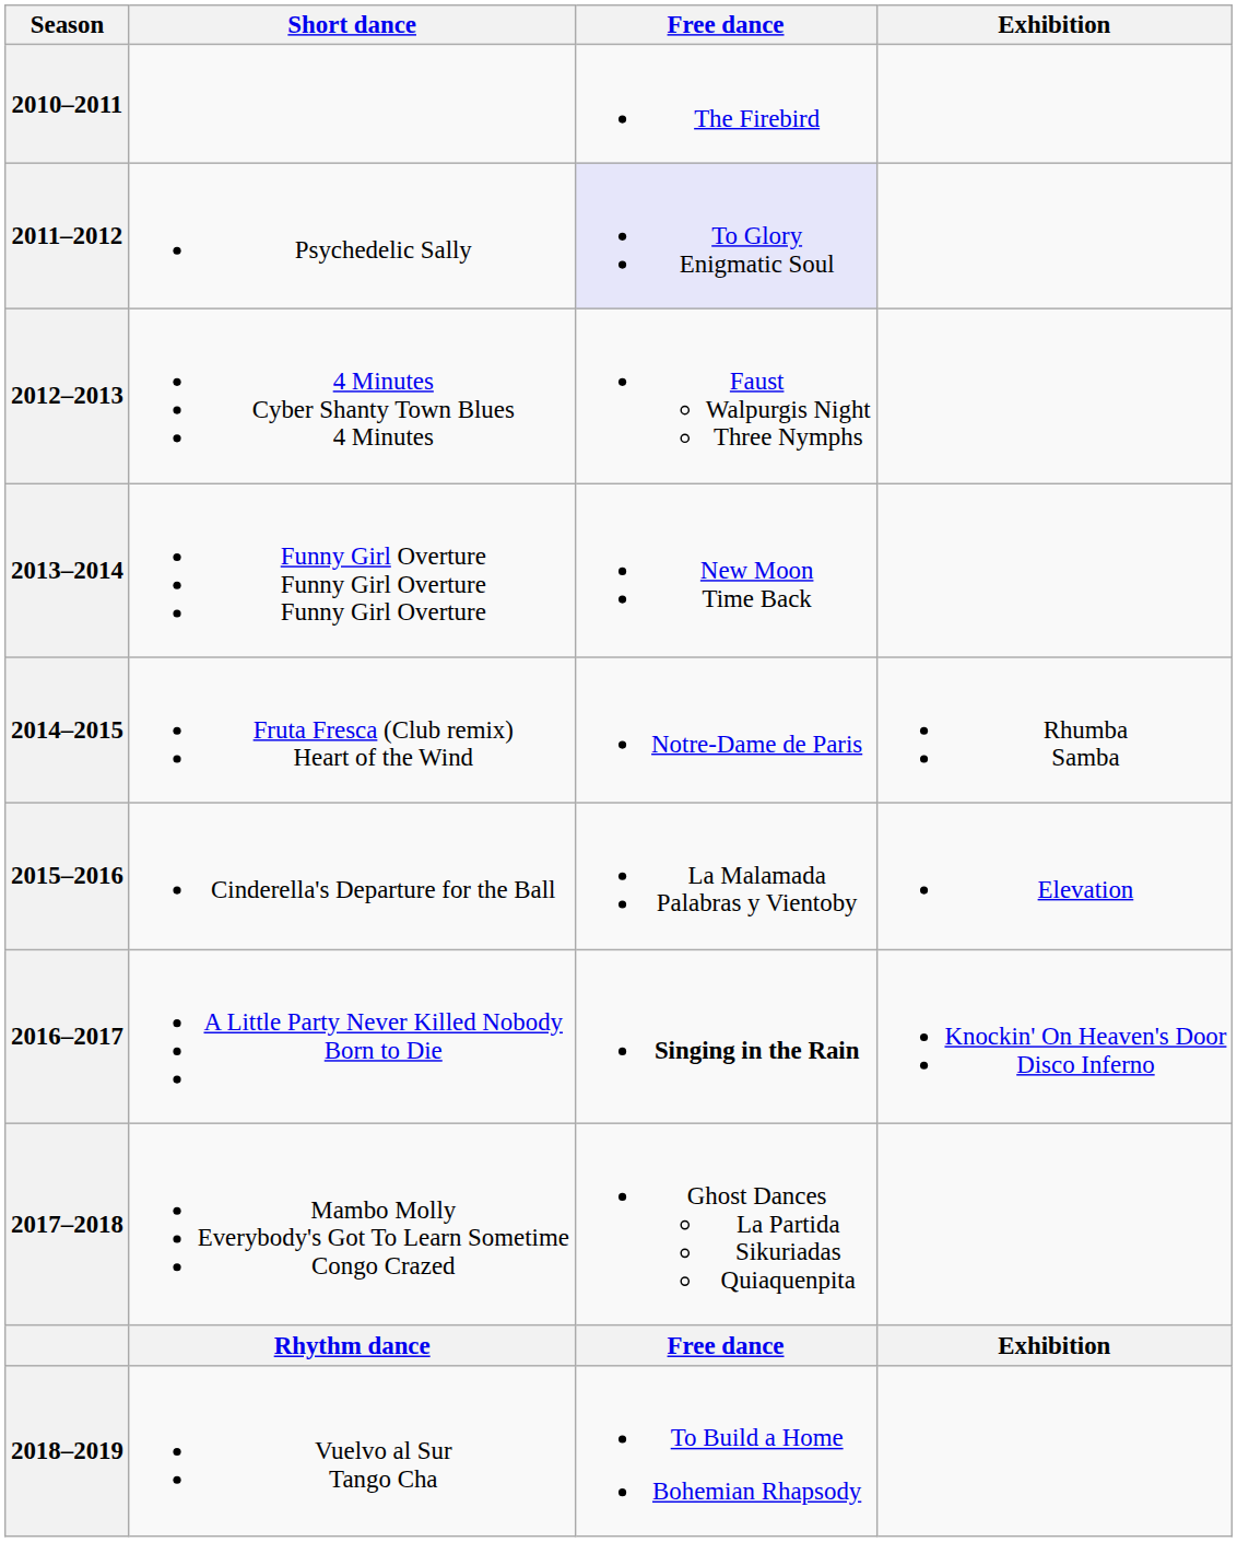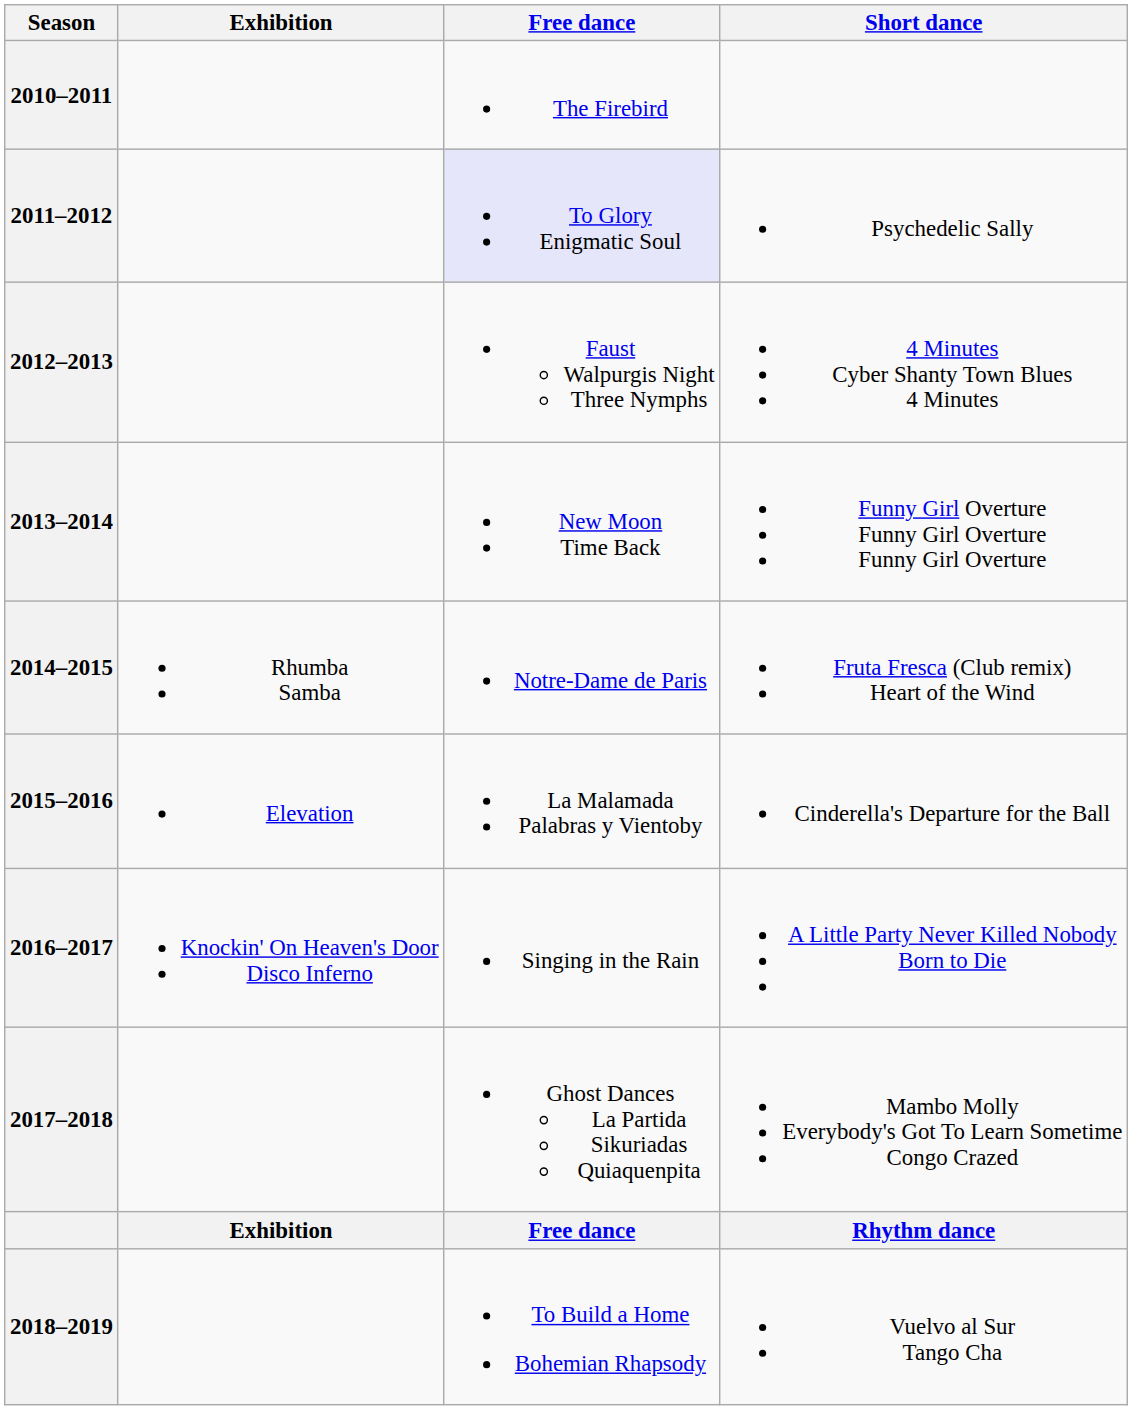 <table class="wikitable" style="text-align:center">
 <tr>
 <th>Season</th>
+<th>Exhibition</th>
+<th><a href='#'>Free dance</a></th>
 <th><a href='#'>Short dance</a></th>
-<th><a href='#'>Free dance</a></th>
-<th>Exhibition</th>
 </tr>
 <tr>
 <th>2010–2011 <br> </th>
 <td></td>
 <td><br><ul><li><a href='#'>The Firebird</a> <br></li></ul></td>
 <td></td>
 </tr>
 <tr>
 <th>2011–2012 <br> </th>
+<td></td>
+<td style="background: lavender;"><br><ul><li><a href='#'>To Glory</a> <br></li><li>Enigmatic Soul <br></li></ul></td>
 <td><br><ul><li>Psychedelic Sally <br></li></ul></td>
-<td style="background: lavender;"><br><ul><li><a href='#'>To Glory</a> <br></li><li>Enigmatic Soul <br></li></ul></td>
-<td></td>
 </tr>
 <tr>
 <th>2012–2013 <br> </th>
+<td></td>
+<td><br><ul><li><a href='#'>Faust</a> <br><ul><li>Walpurgis Night</li><li>Three Nymphs</li></ul></li></ul></td>
 <td><br><ul><li> <a href='#'>4 Minutes</a> <br></li><li> Cyber Shanty Town Blues<br></li><li> 4 Minutes <br></li></ul></td>
-<td><br><ul><li><a href='#'>Faust</a> <br><ul><li>Walpurgis Night</li><li>Three Nymphs</li></ul></li></ul></td>
-<td></td>
 </tr>
 <tr>
 <th>2013–2014 <br> </th>
+<td></td>
+<td><br><ul><li><a href='#'>New Moon</a> <br></li><li>Time Back <br></li></ul></td>
 <td><br><ul><li> <a href='#'>Funny Girl</a> Overture <br></li><li> Funny Girl Overture</li><li> Funny Girl Overture</li></ul></td>
-<td><br><ul><li><a href='#'>New Moon</a> <br></li><li>Time Back <br></li></ul></td>
-<td></td>
 </tr>
 <tr>
 <th>2014–2015 <br> </th>
+<td><br><ul><li>Rhumba</li><li>Samba</li></ul></td>
+<td><br><ul><li><a href='#'>Notre-Dame de Paris</a> <br></li></ul></td>
 <td><br><ul><li> <a href='#'>Fruta Fresca</a> (Club remix) <br></li><li> Heart of the Wind <br></li></ul></td>
-<td><br><ul><li><a href='#'>Notre-Dame de Paris</a> <br></li></ul></td>
-<td><br><ul><li>Rhumba</li><li>Samba</li></ul></td>
 </tr>
 <tr>
 <th>2015–2016 <br> </th>
+<td><br><ul><li><a href='#'>Elevation</a> <br></li></ul></td>
+<td><br><ul><li>La Malamada</li><li>Palabras y Vientoby <br></li></ul></td>
 <td><br><ul><li> Cinderella's Departure for the Ball <br></li></ul></td>
-<td><br><ul><li>La Malamada</li><li>Palabras y Vientoby <br></li></ul></td>
-<td><br><ul><li><a href='#'>Elevation</a> <br></li></ul></td>
 </tr>
 <tr>
 <th>2016–2017 <br> </th>
+<td><br><ul><li><a href='#'>Knockin' On Heaven's Door</a> <br> </li><li><a href='#'>Disco Inferno</a> <br> </li></ul></td>
+<td><br><ul><li>Singing in the Rain <br></li></ul></td>
 <td><br><ul><li> <a href='#'>A Little Party Never Killed Nobody</a> <br></li><li> <a href='#'>Born to Die</a> <br></li><li></li></ul></td>
-<td><strong><br><ul><li>Singing in the Rain <br></li></ul></strong></td>
-<td><br><ul><li><a href='#'>Knockin' On Heaven's Door</a> <br> </li><li><a href='#'>Disco Inferno</a> <br> </li></ul></td>
 </tr>
 <tr>
 <th>2017–2018 <br> </th>
+<td></td>
+<td><br><ul><li>Ghost Dances<ul><li>La Partida <br></li><li>Sikuriadas <br></li><li>Quiaquenpita <br></li></ul></li></ul></td>
 <td><br><ul><li> Mambo Molly <br></li><li> Everybody's Got To Learn Sometime <br></li><li> Congo Crazed <br></li></ul></td>
-<td><br><ul><li>Ghost Dances<ul><li>La Partida <br></li><li>Sikuriadas <br></li><li>Quiaquenpita <br></li></ul></li></ul></td>
-<td></td>
 </tr>
 <tr>
 <th></th>
+<th>Exhibition</th>
+<th><a href='#'>Free dance</a></th>
 <th><a href='#'>Rhythm dance</a></th>
-<th><a href='#'>Free dance</a></th>
-<th>Exhibition</th>
 </tr>
 <tr>
 <th>2018–2019 <br> </th>
+<td></td>
+<td><br><ul><li><a href='#'>To Build a Home</a> <br></li></ul><ul><li><a href='#'>Bohemian Rhapsody</a> <br></li></ul></td>
 <td><br><ul><li> Vuelvo al Sur <br></li><li> Tango Cha <br></li></ul></td>
-<td><br><ul><li><a href='#'>To Build a Home</a> <br></li></ul><ul><li><a href='#'>Bohemian Rhapsody</a> <br></li></ul></td>
-<td></td>
 </tr>
 </table>
